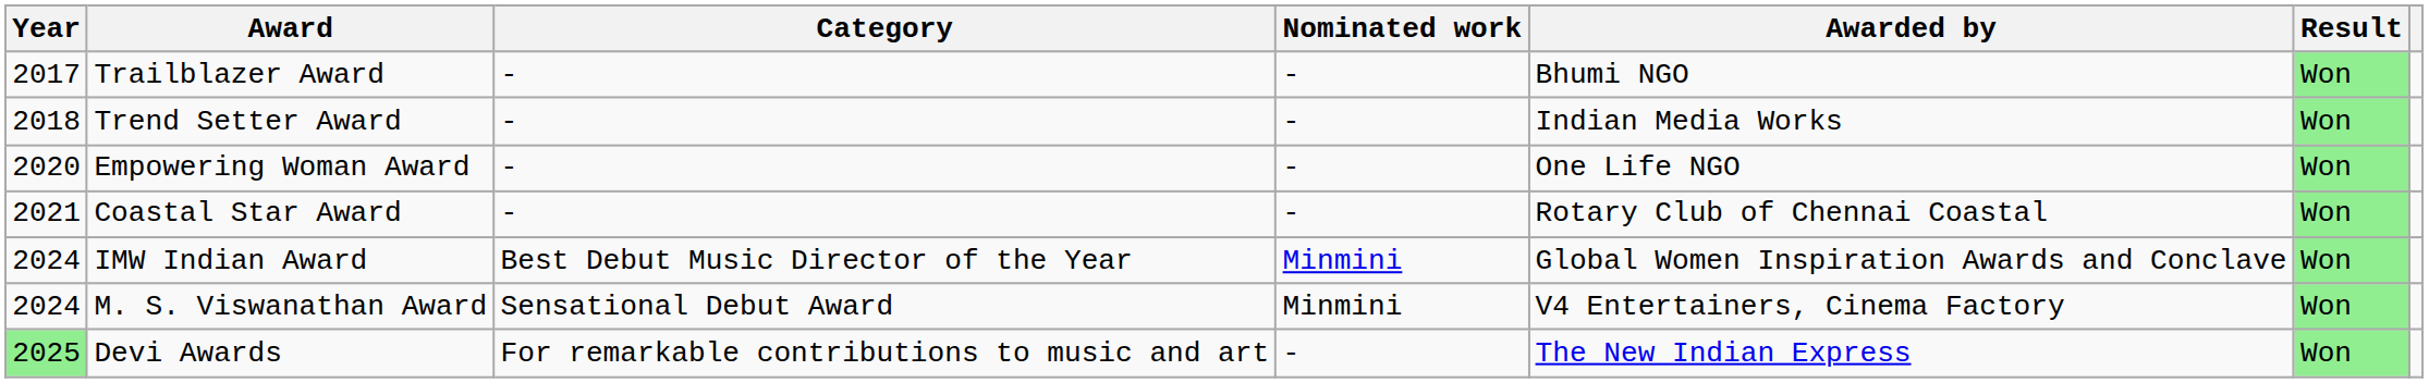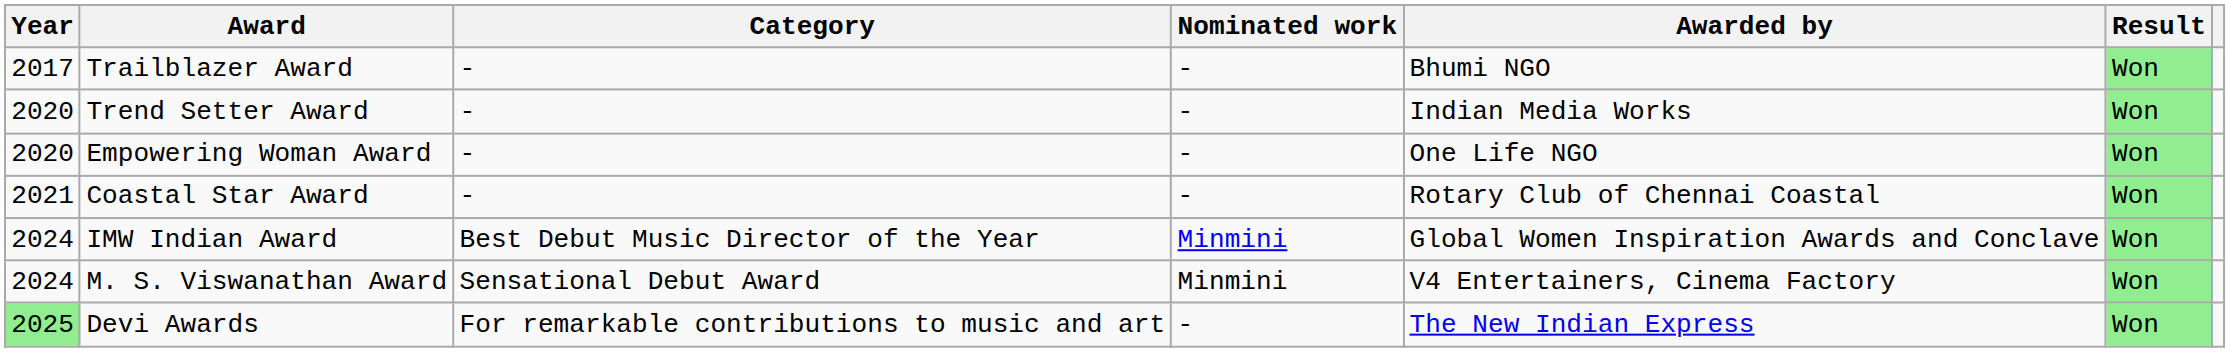 <table class="wikitable">
 <tr>
 <th>Year</th>
 <th>Award</th>
 <th>Category</th>
 <th>Nominated work</th>
 <th>Awarded by</th>
 <th>Result</th>
 <th></th>
 </tr>
 <tr>
 <td>2017</td>
 <td>Trailblazer Award</td>
 <td>-</td>
 <td>-</td>
 <td>Bhumi NGO</td>
 <td style="background-color:lightgreen;">Won</td>
 <td></td>
 </tr>
 <tr>
-<td>2018</td>
+<td>2020</td>
 <td>Trend Setter Award</td>
 <td>-</td>
 <td>-</td>
 <td>Indian Media Works</td>
 <td style="background-color:lightgreen;">Won</td>
 <td></td>
 </tr>
 <tr>
 <td>2020</td>
 <td>Empowering Woman Award</td>
 <td>-</td>
 <td>-</td>
 <td>One Life NGO</td>
 <td style="background-color:lightgreen;">Won</td>
 <td></td>
 </tr>
 <tr>
 <td>2021</td>
 <td>Coastal Star Award</td>
 <td>-</td>
 <td>-</td>
 <td>Rotary Club of Chennai Coastal</td>
 <td style="background-color:lightgreen;">Won</td>
 <td></td>
 </tr>
 <tr>
 <td>2024</td>
 <td>IMW Indian Award</td>
 <td>Best Debut Music Director of the Year</td>
 <td><a href='#'>Minmini</a></td>
 <td>Global Women Inspiration Awards and Conclave</td>
 <td style="background-color:lightgreen;">Won</td>
 <td></td>
 </tr>
 <tr>
 <td>2024</td>
 <td>M. S. Viswanathan Award</td>
 <td>Sensational Debut Award</td>
 <td>Minmini</td>
 <td>V4 Entertainers, Cinema Factory</td>
 <td style="background-color:lightgreen;">Won</td>
 <td></td>
 </tr>
 <tr>
 <td style="background: lightgreen;">2025</td>
 <td>Devi Awards</td>
 <td>For remarkable contributions to music and art</td>
 <td>-</td>
 <td><a href='#'>The New Indian Express</a></td>
 <td style="background-color:lightgreen;">Won</td>
 <td></td>
 </tr>
 </table>
